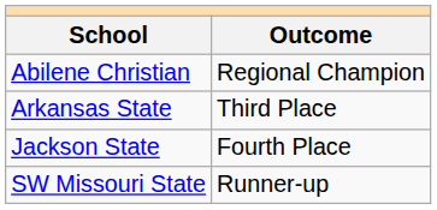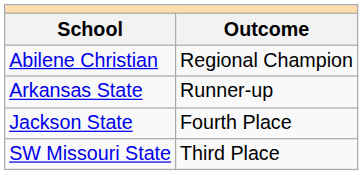 <table class="wikitable">
 <tr>
 <th colspan="3" style="background:#ffdead;"></th>
 </tr>
 <tr>
 <th>School</th>
 <th>Outcome</th>
 </tr>
 <tr>
 <td><a href='#'>Abilene Christian</a></td>
 <td>Regional Champion</td>
 </tr>
 <tr>
 <td><a href='#'>Arkansas State</a></td>
-<td>Third Place</td>
+<td>Runner-up</td>
 </tr>
 <tr>
 <td><a href='#'>Jackson State</a></td>
 <td>Fourth Place</td>
 </tr>
 <tr>
 <td><a href='#'>SW Missouri State</a></td>
-<td>Runner-up</td>
+<td>Third Place</td>
 </tr>
 </table>
